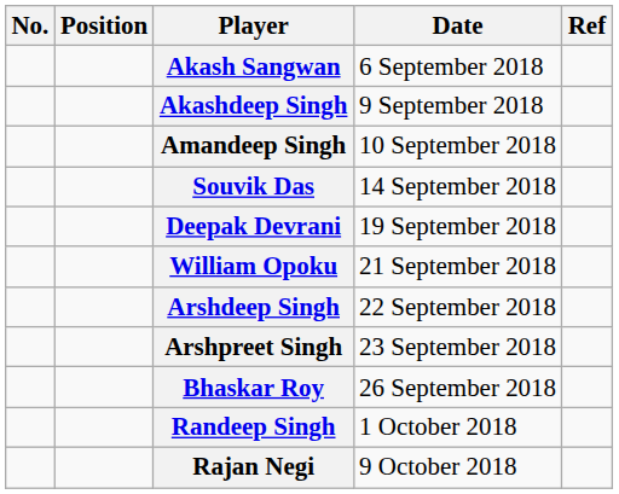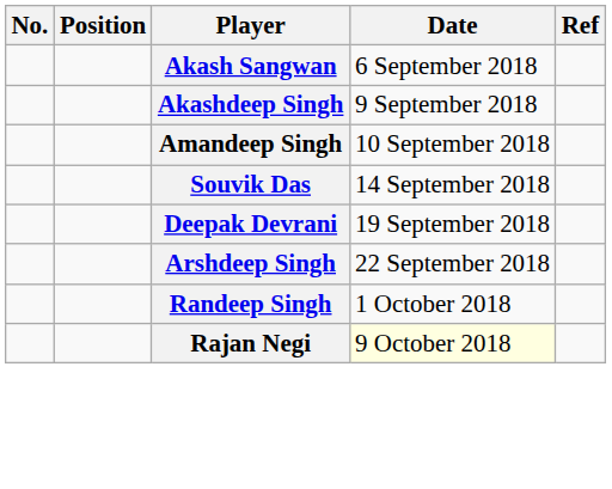 <table class="wikitable plainrowheaders" style="text-align:center; text-align:left">
 <tr>
 <th>No.</th>
 <th scope="col">Position</th>
 <th scope="col">Player</th>
 <th scope="col">Date</th>
 <th scope="col">Ref</th>
 </tr>
 <tr>
 <td></td>
 <td></td>
 <th scope="row"> <a href='#'>Akash Sangwan</a></th>
 <td>6 September 2018</td>
 <td></td>
 </tr>
 <tr>
 <td></td>
 <td></td>
 <th scope="row"> <a href='#'>Akashdeep Singh</a></th>
 <td>9 September 2018</td>
 <td></td>
 </tr>
 <tr>
 <td></td>
 <td></td>
 <th scope="row"> Amandeep Singh</th>
 <td>10 September 2018</td>
 <td></td>
 </tr>
 <tr>
 <td></td>
 <td></td>
 <th scope="row"> <a href='#'>Souvik Das</a></th>
 <td>14 September 2018</td>
 <td></td>
 </tr>
 <tr>
 <td></td>
 <td></td>
 <th scope="row"> <a href='#'>Deepak Devrani</a></th>
 <td>19 September 2018</td>
 <td></td>
 </tr>
 <tr>
 <td></td>
 <td></td>
-<th scope="row"> <a href='#'>William Opoku</a></th>
-<td>21 September 2018</td>
-<td></td>
-</tr>
-<tr>
-<td></td>
-<td></td>
 <th scope="row"> <a href='#'>Arshdeep Singh</a></th>
 <td>22 September 2018</td>
-<td></td>
-</tr>
-<tr>
-<td></td>
-<td></td>
-<th scope="row"> Arshpreet Singh</th>
-<td>23 September 2018</td>
-<td></td>
-</tr>
-<tr>
-<td></td>
-<td></td>
-<th scope="row"> <a href='#'>Bhaskar Roy</a></th>
-<td>26 September 2018</td>
 <td></td>
 </tr>
 <tr>
 <td></td>
 <td></td>
 <th scope="row"> <a href='#'>Randeep Singh</a></th>
 <td>1 October 2018</td>
 <td></td>
 </tr>
 <tr>
 <td></td>
 <td></td>
 <th scope="row"> Rajan Negi</th>
-<td>9 October 2018</td>
+<td style="background: lightyellow;">9 October 2018</td>
 <td></td>
 </tr>
 </table>
